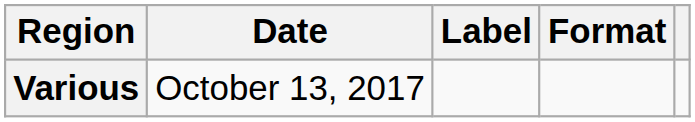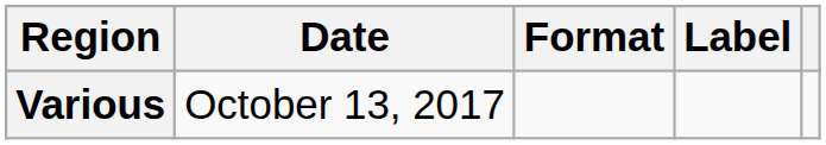 <table class="wikitable plainrowheaders">
 <tr>
 <th scope="col">Region</th>
 <th scope="col">Date</th>
+<th scope="col">Format</th>
 <th scope="col">Label</th>
-<th scope="col">Format</th>
 <th scope="col"></th>
 </tr>
 <tr>
 <th scope="row">Various</th>
 <td rowspan="1">October 13, 2017</td>
 <td rowspan="1"></td>
 <td rowspan="1"></td>
 <td align="center"></td>
 </tr>
 </table>
